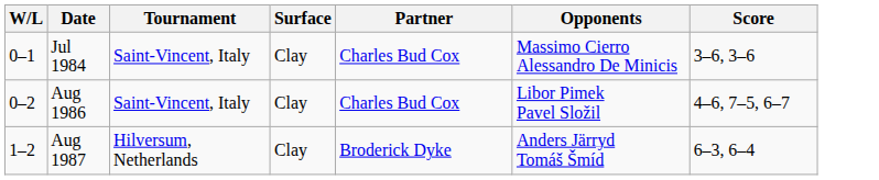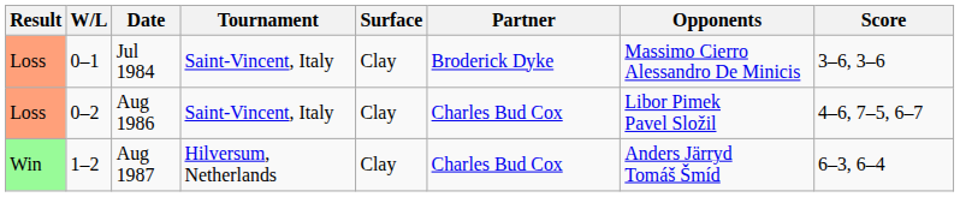 <table class="sortable wikitable">
 <tr>
+<th>Result</th>
 <th style="width:30px" class="unsortable">W/L</th>
 <th style="width:50px">Date</th>
 <th style="width:140px">Tournament</th>
 <th style="width:50px">Surface</th>
 <th style="width:155px">Partner</th>
 <th style="width:155px">Opponents</th>
 <th style="width:110px" class="unsortable">Score</th>
 </tr>
 <tr>
+<td style="background:#ffa07a;">Loss</td>
 <td>0–1</td>
 <td>Jul 1984</td>
 <td><a href='#'>Saint-Vincent</a>, Italy</td>
 <td>Clay</td>
-<td> <a href='#'>Charles Bud Cox</a></td>
+<td> <a href='#'>Broderick Dyke</a></td>
 <td> <a href='#'>Massimo Cierro</a> <br>  <a href='#'>Alessandro De Minicis</a></td>
 <td>3–6, 3–6</td>
 </tr>
 <tr>
+<td style="background:#ffa07a;">Loss</td>
 <td>0–2</td>
 <td>Aug 1986</td>
 <td><a href='#'>Saint-Vincent</a>, Italy</td>
 <td>Clay</td>
 <td> <a href='#'>Charles Bud Cox</a></td>
 <td> <a href='#'>Libor Pimek</a> <br>  <a href='#'>Pavel Složil</a></td>
 <td>4–6, 7–5, 6–7</td>
 </tr>
 <tr>
+<td style="background:#98fb98;">Win</td>
 <td>1–2</td>
 <td>Aug 1987</td>
 <td><a href='#'>Hilversum</a>, Netherlands</td>
 <td>Clay</td>
-<td> <a href='#'>Broderick Dyke</a></td>
+<td> <a href='#'>Charles Bud Cox</a></td>
 <td> <a href='#'>Anders Järryd</a> <br>  <a href='#'>Tomáš Šmíd</a></td>
 <td>6–3, 6–4</td>
 </tr>
 </table>
